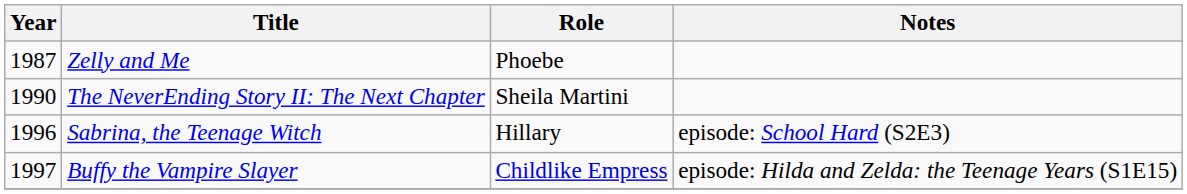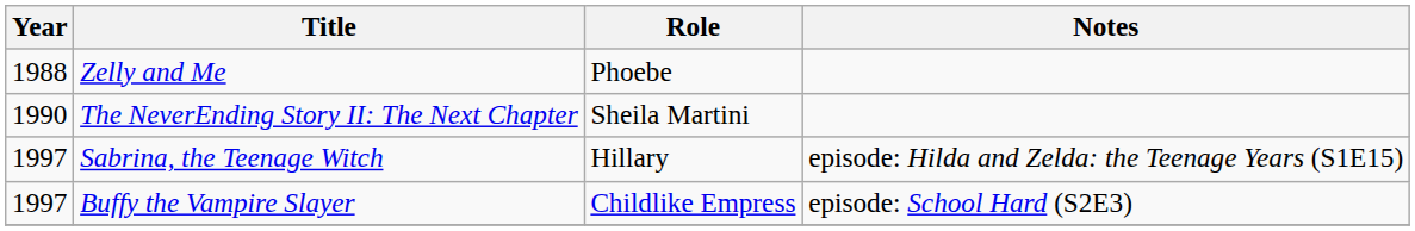 <table class="wikitable sortable">
 <tr>
 <th>Year</th>
 <th>Title</th>
 <th>Role</th>
 <th class="unsortable">Notes</th>
 </tr>
 <tr>
-<td>1987</td>
+<td>1988</td>
 <td><em><a href='#'>Zelly and Me</a></em></td>
 <td>Phoebe</td>
 <td></td>
 </tr>
 <tr>
 <td>1990</td>
 <td><em><a href='#'>The NeverEnding Story II: The Next Chapter</a></em></td>
 <td>Sheila Martini</td>
 <td></td>
 </tr>
 <tr>
-<td>1996</td>
+<td>1997</td>
 <td><em><a href='#'>Sabrina, the Teenage Witch</a></em></td>
 <td>Hillary</td>
-<td>episode: <em><a href='#'>School Hard</a></em> (S2E3)</td>
+<td>episode: <em>Hilda and Zelda: the Teenage Years</em> (S1E15)</td>
 </tr>
 <tr>
 <td>1997</td>
 <td><em><a href='#'>Buffy the Vampire Slayer</a></em></td>
 <td><a href='#'>Childlike Empress</a></td>
-<td>episode: <em>Hilda and Zelda: the Teenage Years</em> (S1E15)</td>
+<td>episode: <em><a href='#'>School Hard</a></em> (S2E3)</td>
 </tr>
 <tr>
 </tr>
 </table>
